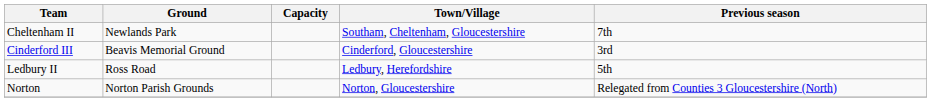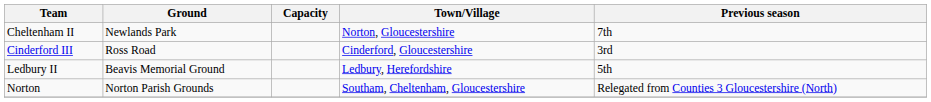 <table class="wikitable sortable" width=100%>
 <tr>
 <th>Team</th>
 <th>Ground</th>
 <th>Capacity</th>
 <th>Town/Village</th>
 <th>Previous season</th>
 </tr>
 <tr>
 <td>Cheltenham II</td>
 <td>Newlands Park</td>
 <td></td>
-<td><a href='#'>Southam</a>, <a href='#'>Cheltenham</a>, <a href='#'>Gloucestershire</a></td>
+<td><a href='#'>Norton</a>, <a href='#'>Gloucestershire</a></td>
 <td>7th</td>
 </tr>
 <tr>
 <td><a href='#'>Cinderford III</a></td>
-<td>Beavis Memorial Ground</td>
+<td>Ross Road</td>
 <td></td>
 <td><a href='#'>Cinderford</a>, <a href='#'>Gloucestershire</a></td>
 <td>3rd</td>
 </tr>
 <tr>
 <td>Ledbury II</td>
-<td>Ross Road</td>
+<td>Beavis Memorial Ground</td>
 <td></td>
 <td><a href='#'>Ledbury</a>, <a href='#'>Herefordshire</a></td>
 <td>5th</td>
 </tr>
 <tr>
 <td>Norton</td>
 <td>Norton Parish Grounds</td>
 <td></td>
-<td><a href='#'>Norton</a>, <a href='#'>Gloucestershire</a></td>
+<td><a href='#'>Southam</a>, <a href='#'>Cheltenham</a>, <a href='#'>Gloucestershire</a></td>
 <td>Relegated from <a href='#'>Counties 3 Gloucestershire (North)</a></td>
 </tr>
 <tr>
 </tr>
 </table>
